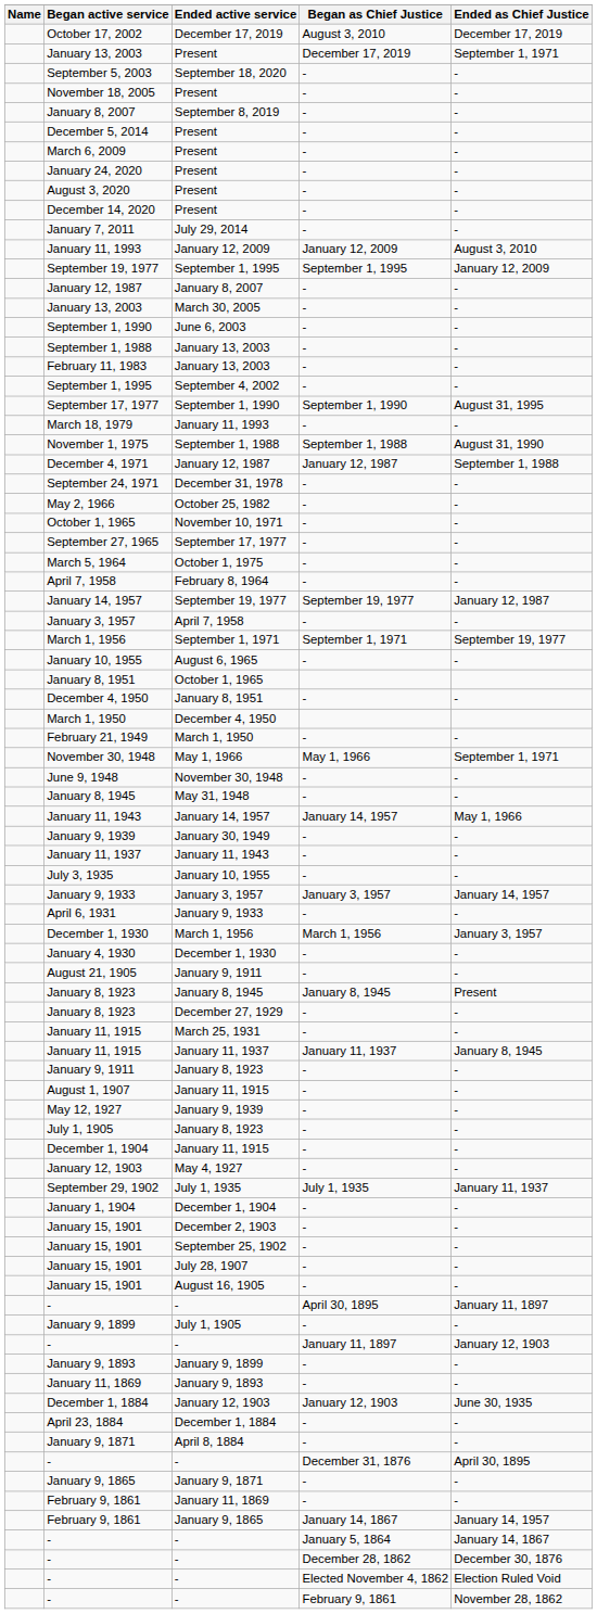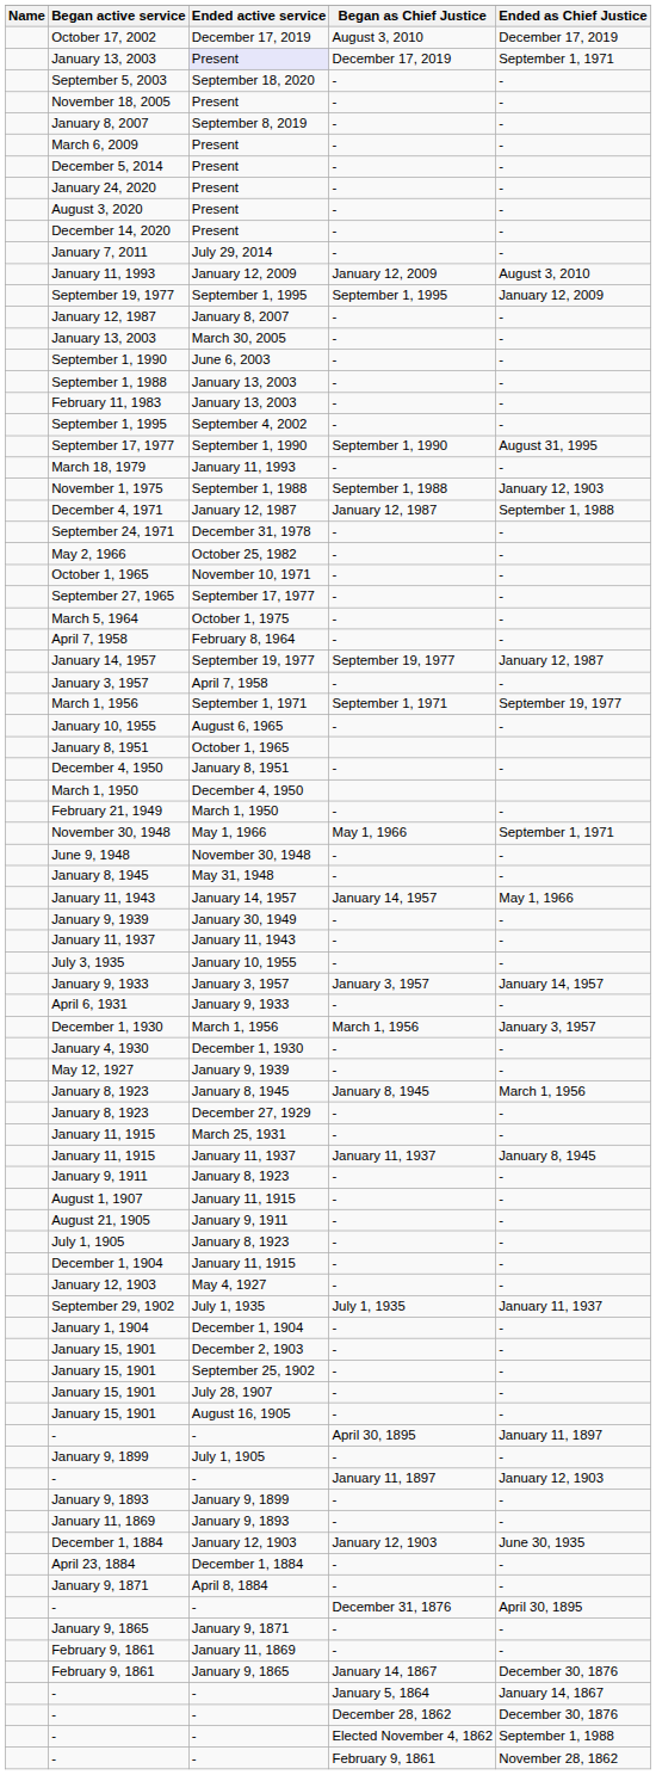 <table class="sortable wikitable" align="center">
 <tr>
 </tr>
 <tr bgcolor="#ececec">
 <th>Name</th>
 <th>Began active service</th>
 <th>Ended active service</th>
 <th>Began as Chief Justice</th>
 <th>Ended as Chief Justice</th>
 </tr>
 <tr>
 <td></td>
 <td>October 17, 2002</td>
 <td>December 17, 2019</td>
 <td>August 3, 2010</td>
 <td>December 17, 2019</td>
 </tr>
 <tr>
 <td></td>
 <td>January 13, 2003</td>
-<td>Present</td>
+<td style="background: lavender;">Present</td>
 <td>December 17, 2019</td>
 <td>September 1, 1971</td>
 </tr>
 <tr>
 <td></td>
 <td>September 5, 2003</td>
 <td>September 18, 2020</td>
 <td>-</td>
 <td>-</td>
 </tr>
 <tr>
 <td></td>
 <td>November 18, 2005</td>
 <td>Present</td>
 <td>-</td>
 <td>-</td>
 </tr>
 <tr>
 <td></td>
 <td>January 8, 2007</td>
 <td>September 8, 2019</td>
 <td>-</td>
 <td>-</td>
 </tr>
 <tr>
 <td></td>
-<td>December 5, 2014</td>
+<td>March 6, 2009</td>
 <td>Present</td>
 <td>-</td>
 <td>-</td>
 </tr>
 <tr>
 <td></td>
-<td>March 6, 2009</td>
+<td>December 5, 2014</td>
 <td>Present</td>
 <td>-</td>
 <td>-</td>
 </tr>
 <tr>
 <td></td>
 <td>January 24, 2020</td>
 <td>Present</td>
 <td>-</td>
 <td>-</td>
 </tr>
 <tr>
 <td></td>
 <td>August 3, 2020</td>
 <td>Present</td>
 <td>-</td>
 <td>-</td>
 </tr>
 <tr>
 <td></td>
 <td>December 14, 2020</td>
 <td>Present</td>
 <td>-</td>
 <td>-</td>
 </tr>
 <tr>
 <td></td>
 <td>January 7, 2011</td>
 <td>July 29, 2014</td>
 <td>-</td>
 <td>-</td>
 </tr>
 <tr>
 <td></td>
 <td>January 11, 1993</td>
 <td>January 12, 2009</td>
 <td>January 12, 2009</td>
 <td>August 3, 2010</td>
 </tr>
 <tr>
 <td></td>
 <td>September 19, 1977</td>
 <td>September 1, 1995</td>
 <td>September 1, 1995</td>
 <td>January 12, 2009</td>
 </tr>
 <tr>
 <td></td>
 <td>January 12, 1987</td>
 <td>January 8, 2007</td>
 <td>-</td>
 <td>-</td>
 </tr>
 <tr>
 <td></td>
 <td>January 13, 2003</td>
 <td>March 30, 2005</td>
 <td>-</td>
 <td>-</td>
 </tr>
 <tr>
 <td></td>
 <td>September 1, 1990</td>
 <td>June 6, 2003</td>
 <td>-</td>
 <td>-</td>
 </tr>
 <tr>
 <td></td>
 <td>September 1, 1988</td>
 <td>January 13, 2003</td>
 <td>-</td>
 <td>-</td>
 </tr>
 <tr>
 <td></td>
 <td>February 11, 1983</td>
 <td>January 13, 2003</td>
 <td>-</td>
 <td>-</td>
 </tr>
 <tr>
 <td></td>
 <td>September 1, 1995</td>
 <td>September 4, 2002</td>
 <td>-</td>
 <td>-</td>
 </tr>
 <tr>
 <td></td>
 <td>September 17, 1977</td>
 <td>September 1, 1990</td>
 <td>September 1, 1990</td>
 <td>August 31, 1995</td>
 </tr>
 <tr>
 <td></td>
 <td>March 18, 1979</td>
 <td>January 11, 1993</td>
 <td>-</td>
 <td>-</td>
 </tr>
 <tr>
 <td></td>
 <td>November 1, 1975</td>
 <td>September 1, 1988</td>
 <td>September 1, 1988</td>
-<td>August 31, 1990</td>
+<td>January 12, 1903</td>
 </tr>
 <tr>
 <td></td>
 <td>December 4, 1971</td>
 <td>January 12, 1987</td>
 <td>January 12, 1987</td>
 <td>September 1, 1988</td>
 </tr>
 <tr>
 <td></td>
 <td>September 24, 1971</td>
 <td>December 31, 1978</td>
 <td>-</td>
 <td>-</td>
 </tr>
 <tr>
 <td></td>
 <td>May 2, 1966</td>
 <td>October 25, 1982</td>
 <td>-</td>
 <td>-</td>
 </tr>
 <tr>
 <td></td>
 <td>October 1, 1965</td>
 <td>November 10, 1971</td>
 <td>-</td>
 <td>-</td>
 </tr>
 <tr>
 <td></td>
 <td>September 27, 1965</td>
 <td>September 17, 1977</td>
 <td>-</td>
 <td>-</td>
 </tr>
 <tr>
 <td></td>
 <td>March 5, 1964</td>
 <td>October 1, 1975</td>
 <td>-</td>
 <td>-</td>
 </tr>
 <tr>
 <td></td>
 <td>April 7, 1958</td>
 <td>February 8, 1964</td>
 <td>-</td>
 <td>-</td>
 </tr>
 <tr>
 <td></td>
 <td>January 14, 1957</td>
 <td>September 19, 1977</td>
 <td>September 19, 1977</td>
 <td>January 12, 1987</td>
 </tr>
 <tr>
 <td></td>
 <td>January 3, 1957</td>
 <td>April 7, 1958</td>
 <td>-</td>
 <td>-</td>
 </tr>
 <tr>
 <td></td>
 <td>March 1, 1956</td>
 <td>September 1, 1971</td>
 <td>September 1, 1971</td>
 <td>September 19, 1977</td>
 </tr>
 <tr>
 <td></td>
 <td>January 10, 1955</td>
 <td>August 6, 1965</td>
 <td>-</td>
 <td>-</td>
 </tr>
 <tr>
 <td></td>
 <td>January 8, 1951</td>
 <td>October 1, 1965</td>
 <td></td>
 <td></td>
 </tr>
 <tr>
 <td></td>
 <td>December 4, 1950</td>
 <td>January 8, 1951</td>
 <td>-</td>
 <td>-</td>
 </tr>
 <tr>
 <td></td>
 <td>March 1, 1950</td>
 <td>December 4, 1950</td>
 <td></td>
 <td></td>
 </tr>
 <tr>
 <td></td>
 <td>February 21, 1949</td>
 <td>March 1, 1950</td>
 <td>-</td>
 <td>-</td>
 </tr>
 <tr>
 <td></td>
 <td>November 30, 1948</td>
 <td>May 1, 1966</td>
 <td>May 1, 1966</td>
 <td>September 1, 1971</td>
 </tr>
 <tr>
 <td></td>
 <td>June 9, 1948</td>
 <td>November 30, 1948</td>
 <td>-</td>
 <td>-</td>
 </tr>
 <tr>
 <td></td>
 <td>January 8, 1945</td>
 <td>May 31, 1948</td>
 <td>-</td>
 <td>-</td>
 </tr>
 <tr>
 <td></td>
 <td>January 11, 1943</td>
 <td>January 14, 1957</td>
 <td>January 14, 1957</td>
 <td>May 1, 1966</td>
 </tr>
 <tr>
 <td></td>
 <td>January 9, 1939</td>
 <td>January 30, 1949</td>
 <td>-</td>
 <td>-</td>
 </tr>
 <tr>
 <td></td>
 <td>January 11, 1937</td>
 <td>January 11, 1943</td>
 <td>-</td>
 <td>-</td>
 </tr>
 <tr>
 <td></td>
 <td>July 3, 1935</td>
 <td>January 10, 1955</td>
 <td>-</td>
 <td>-</td>
 </tr>
 <tr>
 <td></td>
 <td>January 9, 1933</td>
 <td>January 3, 1957</td>
 <td>January 3, 1957</td>
 <td>January 14, 1957</td>
 </tr>
 <tr>
 <td></td>
 <td>April 6, 1931</td>
 <td>January 9, 1933</td>
 <td>-</td>
 <td>-</td>
 </tr>
 <tr>
 <td></td>
 <td>December 1, 1930</td>
 <td>March 1, 1956</td>
 <td>March 1, 1956</td>
 <td>January 3, 1957</td>
 </tr>
 <tr>
 <td></td>
 <td>January 4, 1930</td>
 <td>December 1, 1930</td>
 <td>-</td>
 <td>-</td>
 </tr>
 <tr>
 <td></td>
-<td>August 21, 1905</td>
-<td>January 9, 1911</td>
+<td>May 12, 1927</td>
+<td>January 9, 1939</td>
 <td>-</td>
 <td>-</td>
 </tr>
 <tr>
 <td></td>
 <td>January 8, 1923</td>
 <td>January 8, 1945</td>
 <td>January 8, 1945</td>
-<td>Present</td>
+<td>March 1, 1956</td>
 </tr>
 <tr>
 <td></td>
 <td>January 8, 1923</td>
 <td>December 27, 1929</td>
 <td>-</td>
 <td>-</td>
 </tr>
 <tr>
 <td></td>
 <td>January 11, 1915</td>
 <td>March 25, 1931</td>
 <td>-</td>
 <td>-</td>
 </tr>
 <tr>
 <td></td>
 <td>January 11, 1915</td>
 <td>January 11, 1937</td>
 <td>January 11, 1937</td>
 <td>January 8, 1945</td>
 </tr>
 <tr>
 <td></td>
 <td>January 9, 1911</td>
 <td>January 8, 1923</td>
 <td>-</td>
 <td>-</td>
 </tr>
 <tr>
 <td></td>
 <td>August 1, 1907</td>
 <td>January 11, 1915</td>
 <td>-</td>
 <td>-</td>
 </tr>
 <tr>
 <td></td>
-<td>May 12, 1927</td>
-<td>January 9, 1939</td>
+<td>August 21, 1905</td>
+<td>January 9, 1911</td>
 <td>-</td>
 <td>-</td>
 </tr>
 <tr>
 <td></td>
 <td>July 1, 1905</td>
 <td>January 8, 1923</td>
 <td>-</td>
 <td>-</td>
 </tr>
 <tr>
 <td></td>
 <td>December 1, 1904</td>
 <td>January 11, 1915</td>
 <td>-</td>
 <td>-</td>
 </tr>
 <tr>
 <td></td>
 <td>January 12, 1903</td>
 <td>May 4, 1927</td>
 <td>-</td>
 <td>-</td>
 </tr>
 <tr>
 <td></td>
 <td>September 29, 1902</td>
 <td>July 1, 1935</td>
 <td>July 1, 1935</td>
 <td>January 11, 1937</td>
 </tr>
 <tr>
 <td></td>
 <td>January 1, 1904</td>
 <td>December 1, 1904</td>
 <td>-</td>
 <td>-</td>
 </tr>
 <tr>
 <td></td>
 <td>January 15, 1901</td>
 <td>December 2, 1903</td>
 <td>-</td>
 <td>-</td>
 </tr>
 <tr>
 <td></td>
 <td>January 15, 1901</td>
 <td>September 25, 1902</td>
 <td>-</td>
 <td>-</td>
 </tr>
 <tr>
 <td></td>
 <td>January 15, 1901</td>
 <td>July 28, 1907</td>
 <td>-</td>
 <td>-</td>
 </tr>
 <tr>
 <td></td>
 <td>January 15, 1901</td>
 <td>August 16, 1905</td>
 <td>-</td>
 <td>-</td>
 </tr>
 <tr>
 <td></td>
 <td>-</td>
 <td>-</td>
 <td>April 30, 1895</td>
 <td>January 11, 1897</td>
 </tr>
 <tr>
 <td></td>
 <td>January 9, 1899</td>
 <td>July 1, 1905</td>
 <td>-</td>
 <td>-</td>
 </tr>
 <tr>
 <td></td>
 <td>-</td>
 <td>-</td>
 <td>January 11, 1897</td>
 <td>January 12, 1903</td>
 </tr>
 <tr>
 <td></td>
 <td>January 9, 1893</td>
 <td>January 9, 1899</td>
 <td>-</td>
 <td>-</td>
 </tr>
 <tr>
 <td></td>
 <td>January 11, 1869</td>
 <td>January 9, 1893</td>
 <td>-</td>
 <td>-</td>
 </tr>
 <tr>
 <td></td>
 <td>December 1, 1884</td>
 <td>January 12, 1903</td>
 <td>January 12, 1903</td>
 <td>June 30, 1935</td>
 </tr>
 <tr>
 <td></td>
 <td>April 23, 1884</td>
 <td>December 1, 1884</td>
 <td>-</td>
 <td>-</td>
 </tr>
 <tr>
 <td></td>
 <td>January 9, 1871</td>
 <td>April 8, 1884</td>
 <td>-</td>
 <td>-</td>
 </tr>
 <tr>
 <td></td>
 <td>-</td>
 <td>-</td>
 <td>December 31, 1876</td>
 <td>April 30, 1895</td>
 </tr>
 <tr>
 <td></td>
 <td>January 9, 1865</td>
 <td>January 9, 1871</td>
 <td>-</td>
 <td>-</td>
 </tr>
 <tr>
 <td></td>
 <td>February 9, 1861</td>
 <td>January 11, 1869</td>
 <td>-</td>
 <td>-</td>
 </tr>
 <tr>
 <td></td>
 <td>February 9, 1861</td>
 <td>January 9, 1865</td>
 <td>January 14, 1867</td>
-<td>January 14, 1957</td>
+<td>December 30, 1876</td>
 </tr>
 <tr>
 <td></td>
 <td>-</td>
 <td>-</td>
 <td>January 5, 1864</td>
 <td>January 14, 1867</td>
 </tr>
 <tr>
 <td></td>
 <td>-</td>
 <td>-</td>
 <td>December 28, 1862</td>
 <td>December 30, 1876</td>
 </tr>
 <tr>
 <td></td>
 <td>-</td>
 <td>-</td>
 <td>Elected November 4, 1862</td>
-<td>Election Ruled Void</td>
+<td>September 1, 1988</td>
 </tr>
 <tr>
 <td></td>
 <td>-</td>
 <td>-</td>
 <td>February 9, 1861</td>
 <td>November 28, 1862</td>
 </tr>
 </table>
